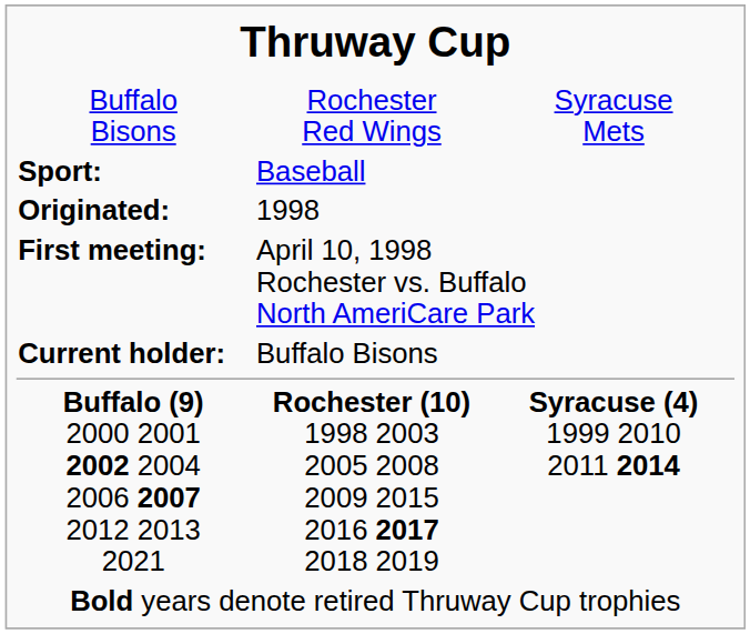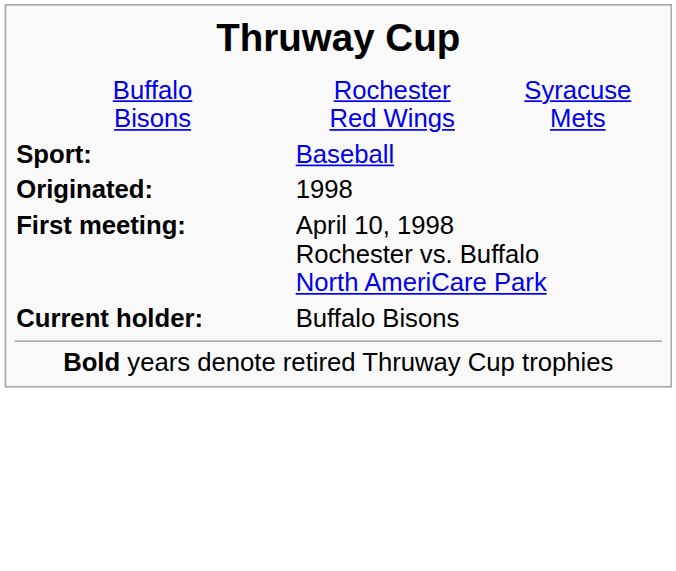 <table class="infobox" style="width: 26em; font-size: 95%;">
 <tr>
 <td colspan="3" style="text-align: center; font-size: 150%;"><strong>Thruway Cup</strong></td>
 </tr>
 <tr>
 <td style="text-align: center;" colspan="3"></td>
 </tr>
 <tr>
 <td style="text-align:center;"><a href='#'>Buffalo<br>Bisons</a></td>
 <td style="text-align:center;"><a href='#'>Rochester<br>Red Wings</a></td>
 <td style="text-align:center;"><a href='#'>Syracuse<br>Mets</a></td>
 </tr>
 <tr>
 <td><strong>Sport:</strong></td>
 <td colspan="2"><a href='#'>Baseball</a></td>
 </tr>
 <tr>
 <td><strong>Originated:</strong></td>
 <td colspan="2">1998</td>
 </tr>
 <tr>
 <td><strong>First meeting:</strong></td>
 <td colspan="2">April 10, 1998<br>Rochester vs. Buffalo<br><a href='#'>North AmeriCare Park</a></td>
 </tr>
 <tr>
 <td><strong>Current holder:</strong></td>
 <td colspan="2">Buffalo Bisons</td>
 </tr>
 <tr>
 <td colspan="3" style="border-bottom: 1px solid #aaa;"></td>
 </tr>
 <tr>
-<td valign="top" style="text-align:center;" width="33%"><strong>Buffalo (9)</strong><br>2000 2001<br><strong>2002</strong> 2004<br>2006 <strong>2007</strong><br>2012 2013 <br>2021</td>
-<td valign="top" style="text-align:center;" width="33%"><strong>Rochester (10)</strong><br>1998 2003<br>2005 2008<br>2009 2015<br>2016 <strong>2017</strong><br>2018 2019</td>
-<td valign="top" style="text-align:center;" width="34%"><strong>Syracuse (4)</strong><br>1999 2010<br>2011 <strong>2014</strong></td>
-</tr>
-<tr>
 <td colspan="3" style="text-align:center;"><strong>Bold</strong> years denote retired Thruway Cup trophies</td>
 </tr>
 </table>
